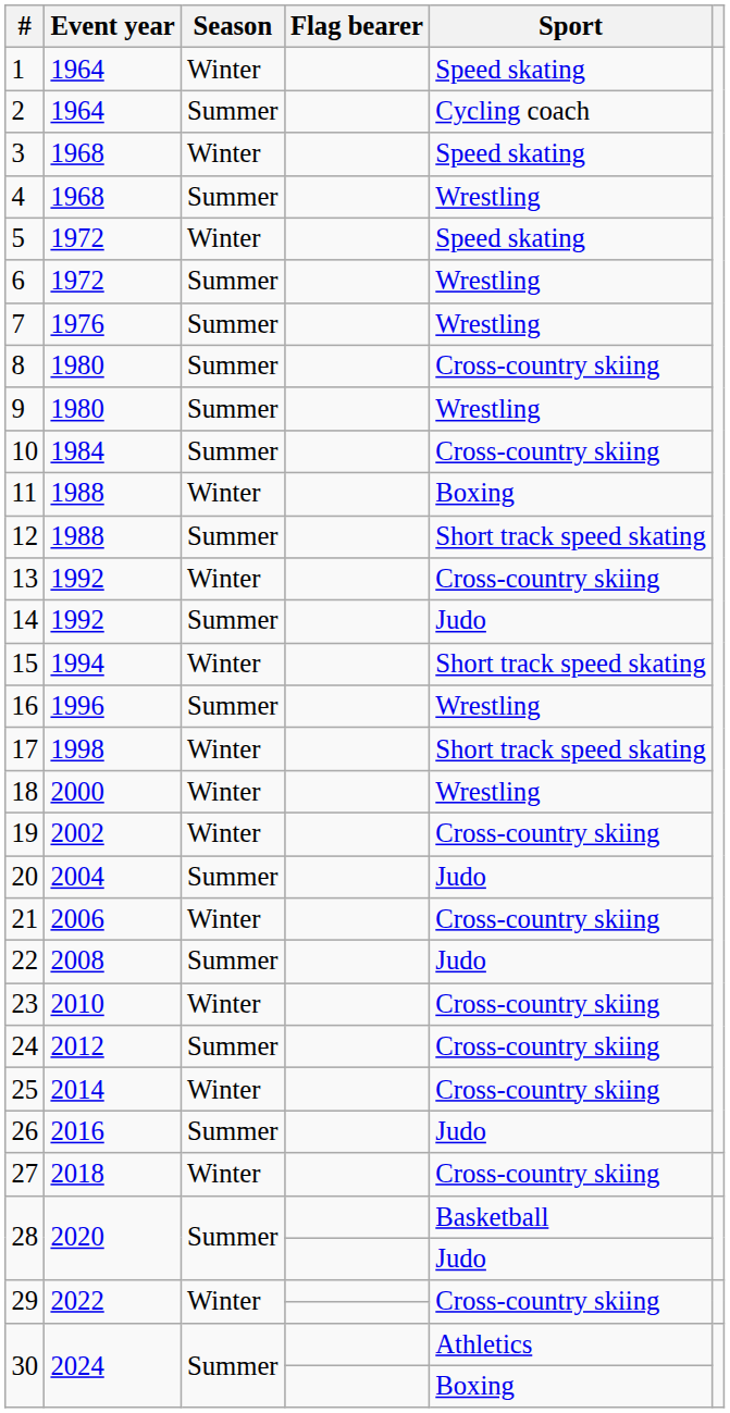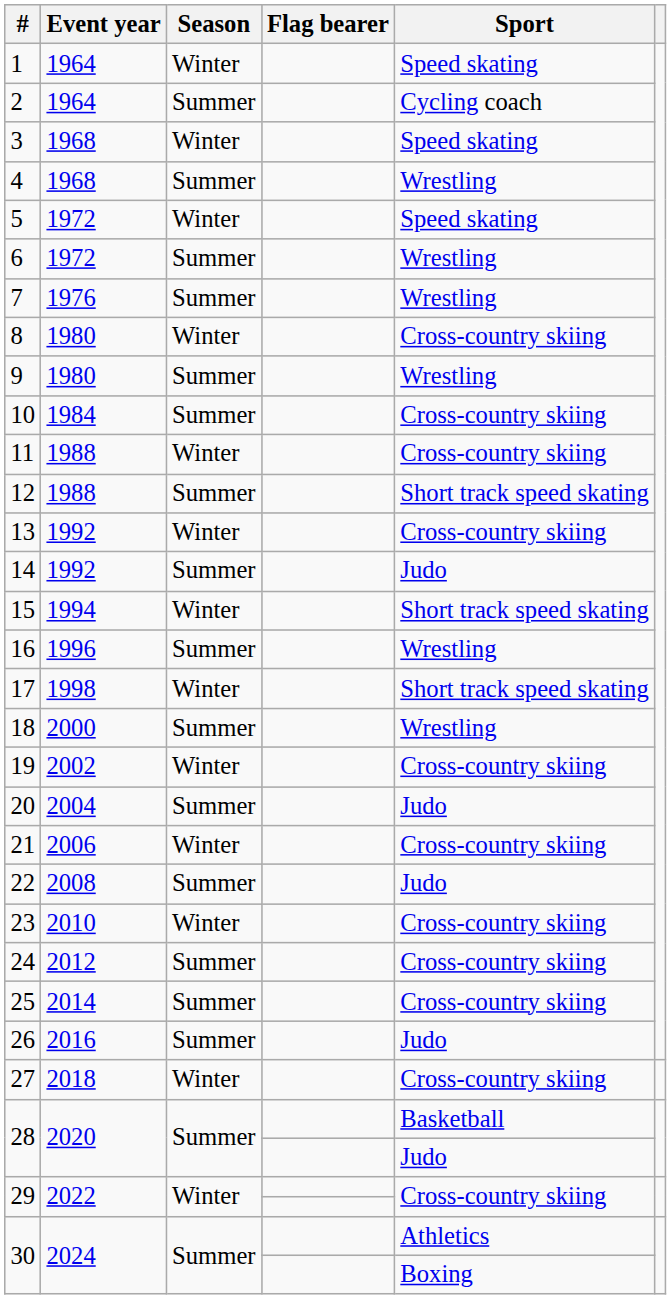 <table class="wikitable sortable">
 <tr>
 <th>#</th>
 <th>Event year</th>
 <th>Season</th>
 <th>Flag bearer</th>
 <th>Sport</th>
 <th></th>
 </tr>
 <tr>
 <td>1</td>
 <td><a href='#'>1964</a></td>
 <td>Winter</td>
 <td></td>
 <td><a href='#'>Speed skating</a></td>
 <td rowspan=26></td>
 </tr>
 <tr>
 <td>2</td>
 <td><a href='#'>1964</a></td>
 <td>Summer</td>
 <td></td>
 <td><a href='#'>Cycling</a> coach</td>
 </tr>
 <tr>
 <td>3</td>
 <td><a href='#'>1968</a></td>
 <td>Winter</td>
 <td></td>
 <td><a href='#'>Speed skating</a></td>
 </tr>
 <tr>
 <td>4</td>
 <td><a href='#'>1968</a></td>
 <td>Summer</td>
 <td></td>
 <td><a href='#'>Wrestling</a></td>
 </tr>
 <tr>
 <td>5</td>
 <td><a href='#'>1972</a></td>
 <td>Winter</td>
 <td></td>
 <td><a href='#'>Speed skating</a></td>
 </tr>
 <tr>
 <td>6</td>
 <td><a href='#'>1972</a></td>
 <td>Summer</td>
 <td></td>
 <td><a href='#'>Wrestling</a></td>
 </tr>
 <tr>
 <td>7</td>
 <td><a href='#'>1976</a></td>
 <td>Summer</td>
 <td></td>
 <td><a href='#'>Wrestling</a></td>
 </tr>
 <tr>
 <td>8</td>
 <td><a href='#'>1980</a></td>
-<td>Summer</td>
+<td>Winter</td>
 <td></td>
 <td><a href='#'>Cross-country skiing</a></td>
 </tr>
 <tr>
 <td>9</td>
 <td><a href='#'>1980</a></td>
 <td>Summer</td>
 <td></td>
 <td><a href='#'>Wrestling</a></td>
 </tr>
 <tr>
 <td>10</td>
 <td><a href='#'>1984</a></td>
 <td>Summer</td>
 <td></td>
 <td><a href='#'>Cross-country skiing</a></td>
 </tr>
 <tr>
 <td>11</td>
 <td><a href='#'>1988</a></td>
 <td>Winter</td>
 <td></td>
-<td><a href='#'>Boxing</a></td>
+<td><a href='#'>Cross-country skiing</a></td>
 </tr>
 <tr>
 <td>12</td>
 <td><a href='#'>1988</a></td>
 <td>Summer</td>
 <td></td>
 <td><a href='#'>Short track speed skating</a></td>
 </tr>
 <tr>
 <td>13</td>
 <td><a href='#'>1992</a></td>
 <td>Winter</td>
 <td></td>
 <td><a href='#'>Cross-country skiing</a></td>
 </tr>
 <tr>
 <td>14</td>
 <td><a href='#'>1992</a></td>
 <td>Summer</td>
 <td></td>
 <td><a href='#'>Judo</a></td>
 </tr>
 <tr>
 <td>15</td>
 <td><a href='#'>1994</a></td>
 <td>Winter</td>
 <td></td>
 <td><a href='#'>Short track speed skating</a></td>
 </tr>
 <tr>
 <td>16</td>
 <td><a href='#'>1996</a></td>
 <td>Summer</td>
 <td></td>
 <td><a href='#'>Wrestling</a></td>
 </tr>
 <tr>
 <td>17</td>
 <td><a href='#'>1998</a></td>
 <td>Winter</td>
 <td></td>
 <td><a href='#'>Short track speed skating</a></td>
 </tr>
 <tr>
 <td>18</td>
 <td><a href='#'>2000</a></td>
-<td>Winter</td>
+<td>Summer</td>
 <td></td>
 <td><a href='#'>Wrestling</a></td>
 </tr>
 <tr>
 <td>19</td>
 <td><a href='#'>2002</a></td>
 <td>Winter</td>
 <td></td>
 <td><a href='#'>Cross-country skiing</a></td>
 </tr>
 <tr>
 <td>20</td>
 <td><a href='#'>2004</a></td>
 <td>Summer</td>
 <td></td>
 <td><a href='#'>Judo</a></td>
 </tr>
 <tr>
 <td>21</td>
 <td><a href='#'>2006</a></td>
 <td>Winter</td>
 <td></td>
 <td><a href='#'>Cross-country skiing</a></td>
 </tr>
 <tr>
 <td>22</td>
 <td><a href='#'>2008</a></td>
 <td>Summer</td>
 <td></td>
 <td><a href='#'>Judo</a></td>
 </tr>
 <tr>
 <td>23</td>
 <td><a href='#'>2010</a></td>
 <td>Winter</td>
 <td></td>
 <td><a href='#'>Cross-country skiing</a></td>
 </tr>
 <tr>
 <td>24</td>
 <td><a href='#'>2012</a></td>
 <td>Summer</td>
 <td></td>
 <td><a href='#'>Cross-country skiing</a></td>
 </tr>
 <tr>
 <td>25</td>
 <td><a href='#'>2014</a></td>
-<td>Winter</td>
+<td>Summer</td>
 <td></td>
 <td><a href='#'>Cross-country skiing</a></td>
 </tr>
 <tr>
 <td>26</td>
 <td><a href='#'>2016</a></td>
 <td>Summer</td>
 <td></td>
 <td><a href='#'>Judo</a></td>
 </tr>
 <tr>
 <td>27</td>
 <td><a href='#'>2018</a></td>
 <td>Winter</td>
 <td></td>
 <td><a href='#'>Cross-country skiing</a></td>
 <td></td>
 </tr>
 <tr>
 <td rowspan=2>28</td>
 <td rowspan=2><a href='#'>2020</a></td>
 <td rowspan=2>Summer</td>
 <td></td>
 <td><a href='#'>Basketball</a></td>
 <td rowspan=2></td>
 </tr>
 <tr>
 <td></td>
 <td><a href='#'>Judo</a></td>
 </tr>
 <tr>
 <td rowspan=2>29</td>
 <td rowspan=2><a href='#'>2022</a></td>
 <td rowspan=2>Winter</td>
 <td></td>
 <td rowspan=2><a href='#'>Cross-country skiing</a></td>
 <td rowspan=2></td>
 </tr>
 <tr>
 <td></td>
 </tr>
 <tr>
 <td rowspan=2>30</td>
 <td rowspan=2><a href='#'>2024</a></td>
 <td rowspan=2>Summer</td>
 <td></td>
 <td><a href='#'>Athletics</a></td>
 <td rowspan=2></td>
 </tr>
 <tr>
 <td></td>
 <td><a href='#'>Boxing</a></td>
 </tr>
 </table>
